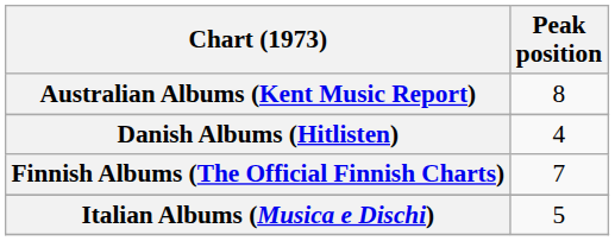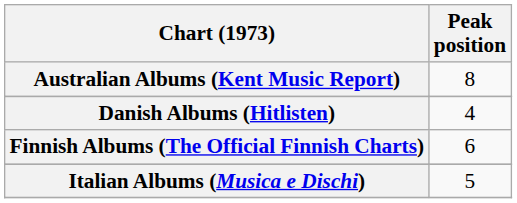 <table class="wikitable sortable plainrowheaders">
 <tr>
 <th>Chart (1973)</th>
 <th>Peak<br>position</th>
 </tr>
 <tr>
 <th scope="row">Australian Albums (<a href='#'>Kent Music Report</a>)</th>
 <td align="center">8</td>
 </tr>
 <tr>
 </tr>
 <tr>
 </tr>
 <tr>
 <th scope="row">Danish Albums (<a href='#'>Hitlisten</a>)</th>
 <td align="center">4</td>
 </tr>
 <tr>
 <th scope="row">Finnish Albums (<a href='#'>The Official Finnish Charts</a>)</th>
-<td align="center">7</td>
+<td align="center">6</td>
 </tr>
 <tr>
 </tr>
 <tr>
 <th scope="row">Italian Albums (<em><a href='#'>Musica e Dischi</a></em>)</th>
 <td align="center">5</td>
 </tr>
 <tr>
 </tr>
 <tr>
 </tr>
 <tr>
 </tr>
 </table>
